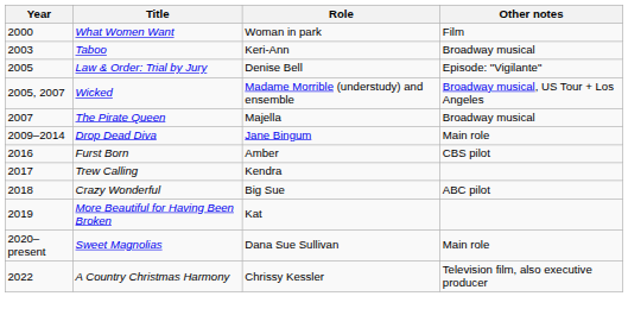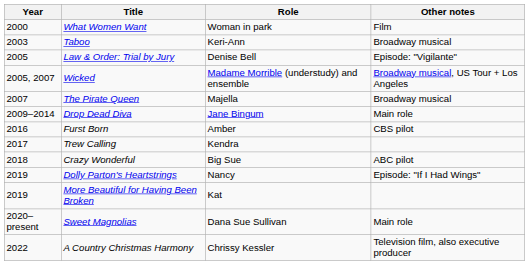 <table class="wikitable sortable">
 <tr>
 <th>Year</th>
 <th>Title</th>
 <th>Role</th>
 <th>Other notes</th>
 </tr>
 <tr>
 <td>2000</td>
 <td><em><a href='#'>What Women Want</a></em></td>
 <td>Woman in park</td>
 <td>Film</td>
 </tr>
 <tr>
 <td>2003</td>
 <td><em><a href='#'>Taboo</a></em></td>
 <td>Keri-Ann</td>
 <td>Broadway musical</td>
 </tr>
 <tr>
 <td>2005</td>
 <td><em><a href='#'>Law & Order: Trial by Jury</a></em></td>
 <td>Denise Bell</td>
 <td>Episode: "Vigilante"</td>
 </tr>
 <tr>
 <td>2005, 2007</td>
 <td><em><a href='#'>Wicked</a></em></td>
 <td><a href='#'>Madame Morrible</a> (understudy) and ensemble</td>
 <td><a href='#'>Broadway musical</a>, US Tour + Los Angeles</td>
 </tr>
 <tr>
 <td>2007</td>
 <td><em><a href='#'>The Pirate Queen</a></em></td>
 <td>Majella</td>
 <td>Broadway musical</td>
 </tr>
 <tr>
 <td>2009–2014</td>
 <td><em><a href='#'>Drop Dead Diva</a></em></td>
 <td><a href='#'>Jane Bingum</a></td>
 <td>Main role</td>
 </tr>
 <tr>
 <td>2016</td>
 <td><em>Furst Born</em></td>
 <td>Amber</td>
 <td>CBS pilot</td>
 </tr>
 <tr>
 <td>2017</td>
 <td><em>Trew Calling</em></td>
 <td>Kendra</td>
 <td></td>
 </tr>
 <tr>
 <td>2018</td>
 <td><em>Crazy Wonderful</em></td>
 <td>Big Sue</td>
 <td>ABC pilot</td>
 </tr>
 <tr>
 <td>2019</td>
+<td><em><a href='#'>Dolly Parton's Heartstrings</a></em></td>
+<td>Nancy</td>
+<td>Episode: "If I Had Wings"</td>
+</tr>
+<tr>
+<td>2019</td>
 <td><em><a href='#'>More Beautiful for Having Been Broken</a></em></td>
 <td>Kat</td>
 <td></td>
 </tr>
 <tr>
 <td>2020–present</td>
 <td><em><a href='#'>Sweet Magnolias</a></em></td>
 <td>Dana Sue Sullivan</td>
 <td>Main role</td>
 </tr>
 <tr>
 <td>2022</td>
 <td><em>A Country Christmas Harmony</em></td>
 <td>Chrissy Kessler</td>
 <td>Television film, also executive producer</td>
 </tr>
 </table>
